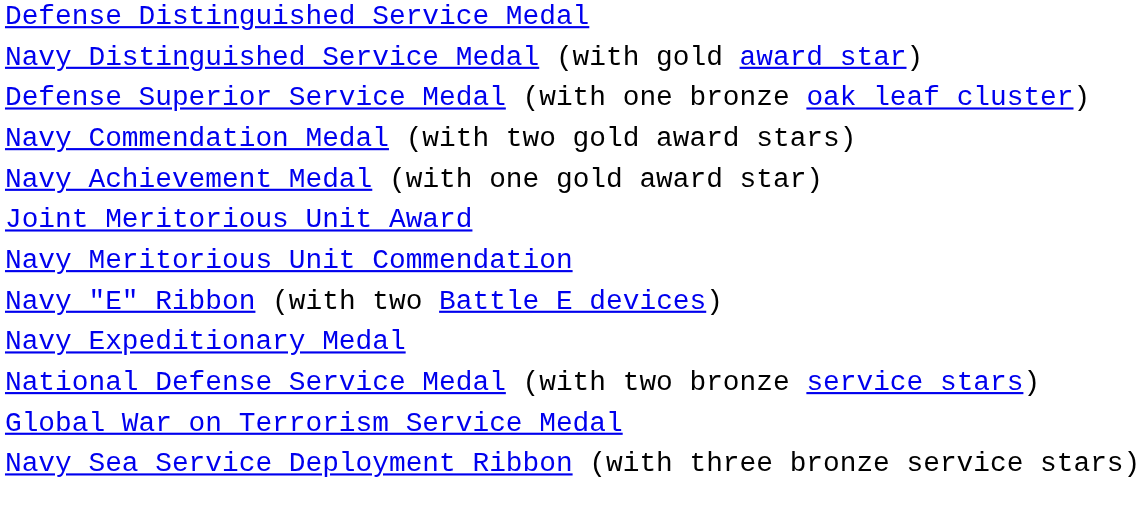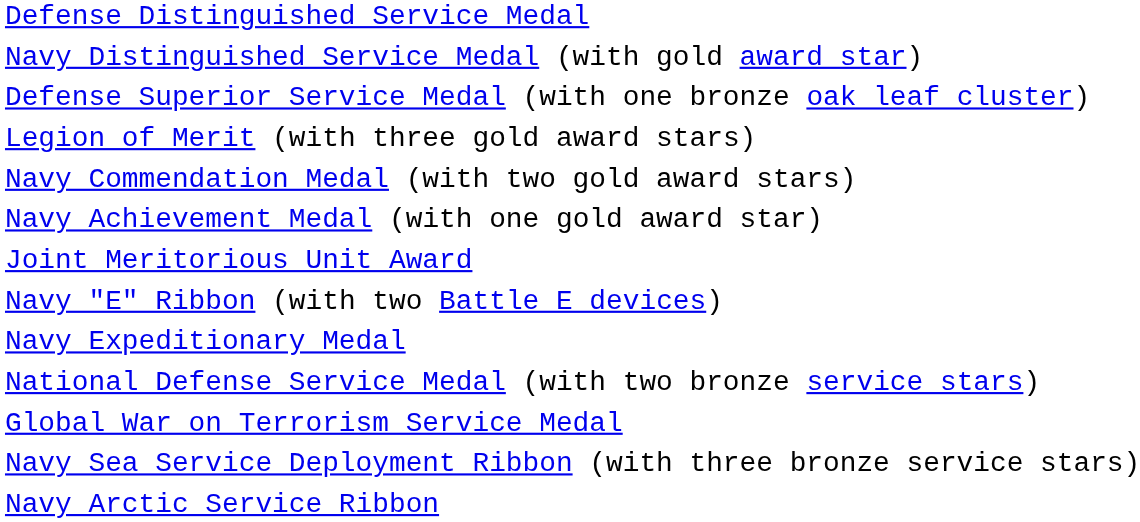 <table>
 <tr>
 <td></td>
 <td><a href='#'>Defense Distinguished Service Medal</a></td>
 </tr>
 <tr>
 <td></td>
 <td><a href='#'>Navy Distinguished Service Medal</a> (with gold <a href='#'>award star</a>)</td>
 </tr>
 <tr>
 <td></td>
 <td><a href='#'>Defense Superior Service Medal</a> (with one bronze <a href='#'>oak leaf cluster</a>)</td>
 </tr>
 <tr>
 <td></td>
+<td><a href='#'>Legion of Merit</a> (with three gold award stars)</td>
+</tr>
+<tr>
+<td></td>
 <td><a href='#'>Navy Commendation Medal</a> (with two gold award stars)</td>
 </tr>
 <tr>
 <td></td>
 <td><a href='#'>Navy Achievement Medal</a> (with one gold award star)</td>
 </tr>
 <tr>
 <td></td>
 <td><a href='#'>Joint Meritorious Unit Award</a></td>
-</tr>
-<tr>
-<td></td>
-<td><a href='#'>Navy Meritorious Unit Commendation</a></td>
 </tr>
 <tr>
 <td></td>
 <td><a href='#'>Navy "E" Ribbon</a> (with two <a href='#'>Battle E devices</a>)</td>
 </tr>
 <tr>
 <td></td>
 <td><a href='#'>Navy Expeditionary Medal</a></td>
 </tr>
 <tr>
 <td></td>
 <td><a href='#'>National Defense Service Medal</a> (with two bronze <a href='#'>service stars</a>)</td>
 </tr>
 <tr>
 <td></td>
 <td><a href='#'>Global War on Terrorism Service Medal</a></td>
 </tr>
 <tr>
 <td></td>
 <td><a href='#'>Navy Sea Service Deployment Ribbon</a> (with three bronze service stars)</td>
 </tr>
 <tr>
+<td></td>
+<td><a href='#'>Navy Arctic Service Ribbon</a></td>
+</tr>
+<tr>
 </tr>
 </table>
